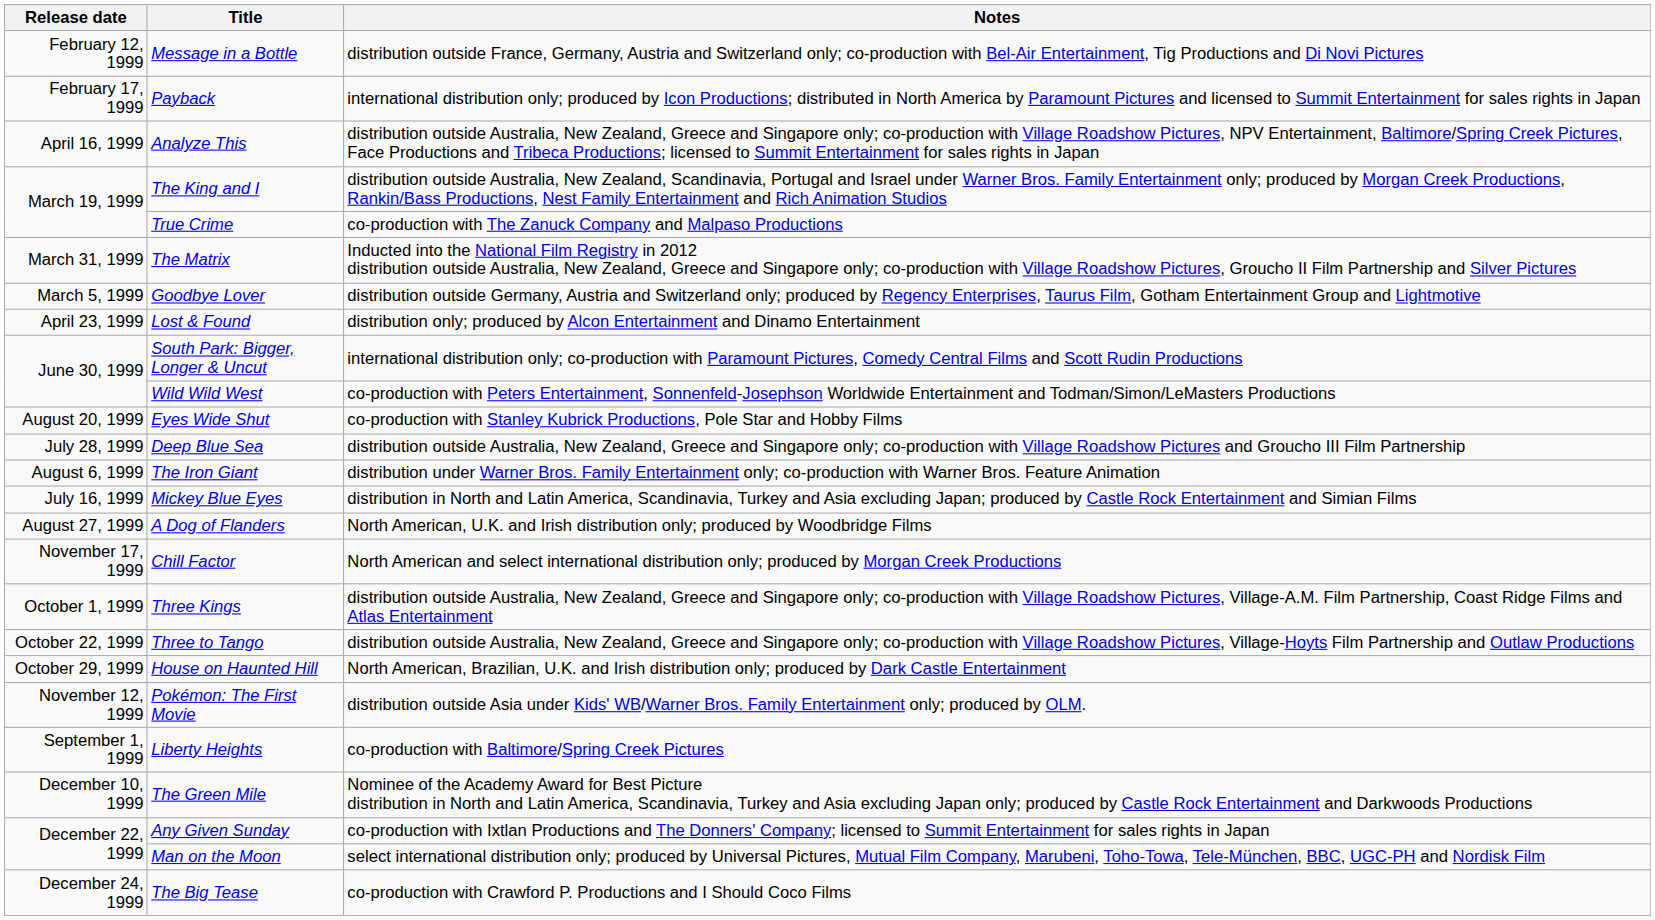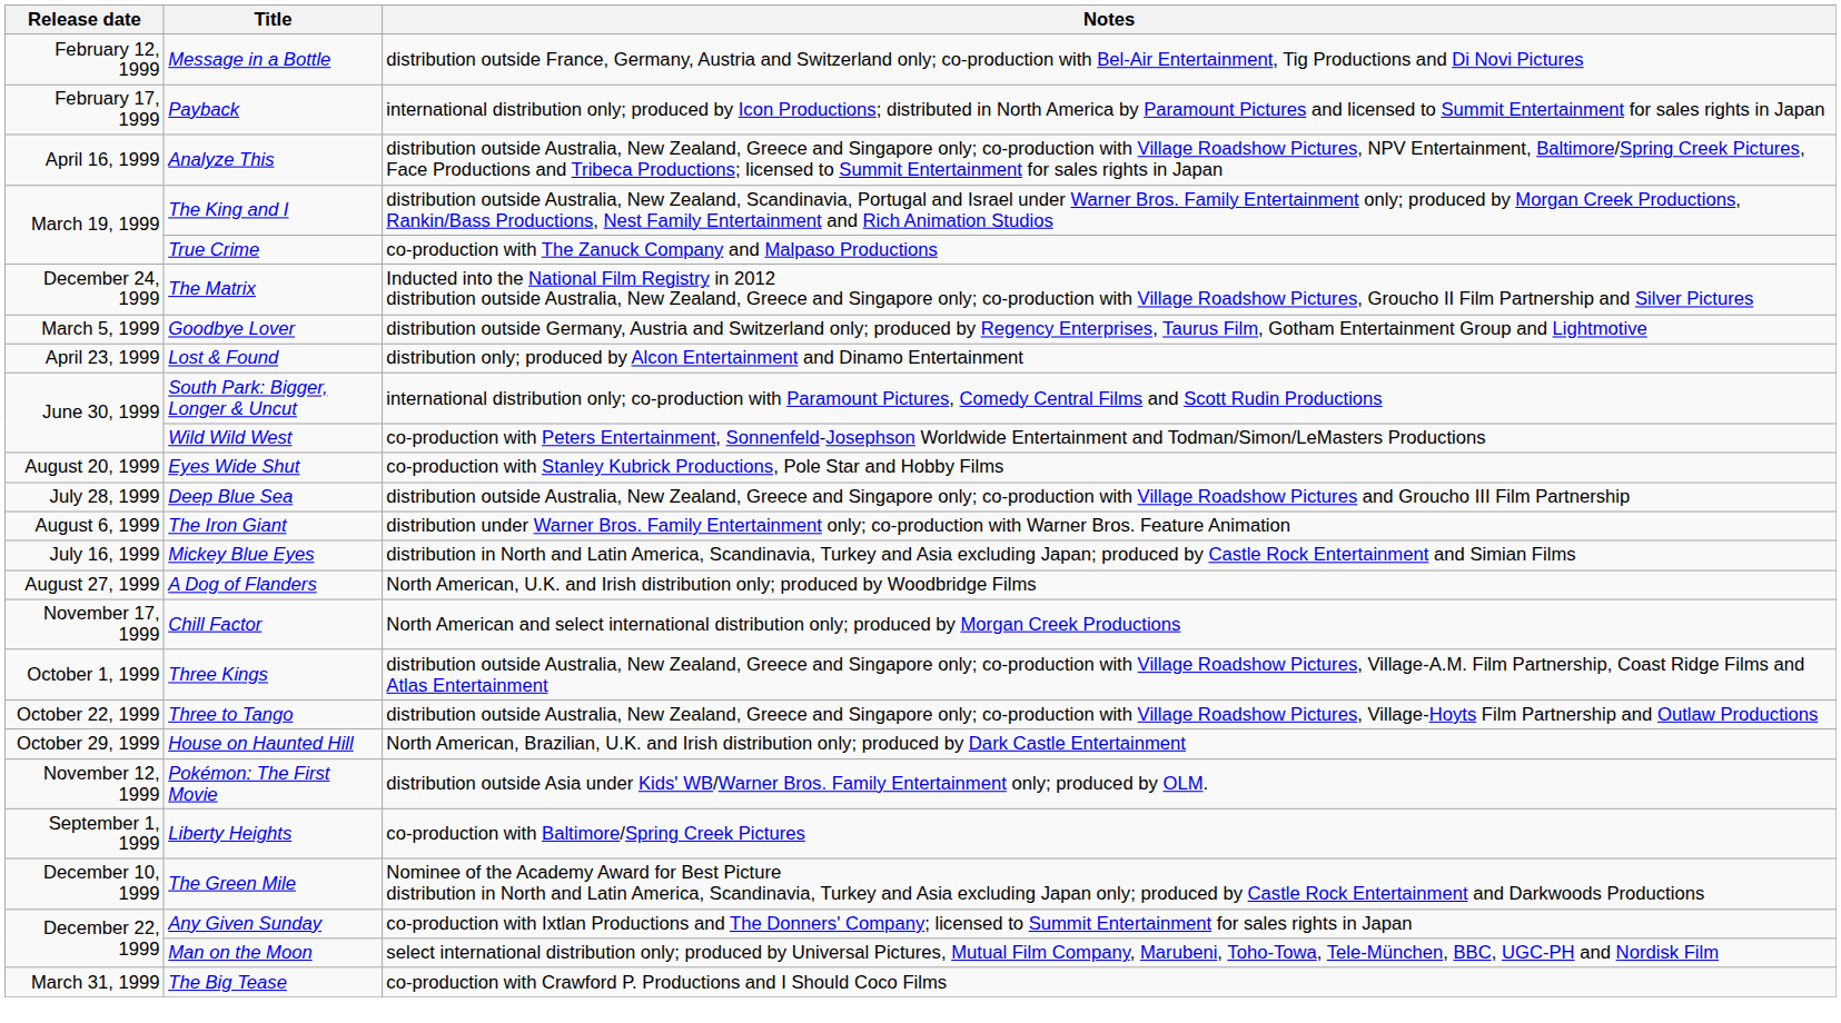 <table class="wikitable sortable" style="width:100%;">
 <tr>
 <th scope="col" style="width:130px;">Release date</th>
 <th>Title</th>
 <th>Notes</th>
 </tr>
 <tr>
 <td style="text-align:right;">February 12, 1999</td>
 <td><em><a href='#'>Message in a Bottle</a></em></td>
 <td>distribution outside France, Germany, Austria and Switzerland only; co-production with <a href='#'>Bel-Air Entertainment</a>, Tig Productions and <a href='#'>Di Novi Pictures</a></td>
 </tr>
 <tr>
 <td style="text-align:right;">February 17, 1999</td>
 <td><em><a href='#'>Payback</a></em></td>
 <td>international distribution only; produced by <a href='#'>Icon Productions</a>; distributed in North America by <a href='#'>Paramount Pictures</a> and licensed to <a href='#'>Summit Entertainment</a> for sales rights in Japan</td>
 </tr>
 <tr>
 <td style="text-align:right;">April 16, 1999</td>
 <td><em><a href='#'>Analyze This</a></em></td>
 <td>distribution outside Australia, New Zealand, Greece and Singapore only; co-production with <a href='#'>Village Roadshow Pictures</a>, NPV Entertainment, <a href='#'>Baltimore</a>/<a href='#'>Spring Creek Pictures</a>, Face Productions and <a href='#'>Tribeca Productions</a>; licensed to <a href='#'>Summit Entertainment</a> for sales rights in Japan</td>
 </tr>
 <tr>
 <td style="text-align:right;" rowspan="2">March 19, 1999</td>
 <td><em><a href='#'>The King and I</a></em></td>
 <td>distribution outside Australia, New Zealand, Scandinavia, Portugal and Israel under <a href='#'>Warner Bros. Family Entertainment</a> only; produced by <a href='#'>Morgan Creek Productions</a>, <a href='#'>Rankin/Bass Productions</a>, <a href='#'>Nest Family Entertainment</a> and <a href='#'>Rich Animation Studios</a></td>
 </tr>
 <tr>
 <td><em><a href='#'>True Crime</a></em></td>
 <td>co-production with <a href='#'>The Zanuck Company</a> and <a href='#'>Malpaso Productions</a></td>
 </tr>
 <tr>
-<td style="text-align:right;">March 31, 1999</td>
+<td style="text-align:right;">December 24, 1999</td>
 <td><em><a href='#'>The Matrix</a></em></td>
 <td>Inducted into the <a href='#'>National Film Registry</a> in 2012<br>distribution outside Australia, New Zealand, Greece and Singapore only; co-production with <a href='#'>Village Roadshow Pictures</a>, Groucho II Film Partnership and <a href='#'>Silver Pictures</a></td>
 </tr>
 <tr>
 <td style="text-align:right;">March 5, 1999</td>
 <td><em><a href='#'>Goodbye Lover</a></em></td>
 <td>distribution outside Germany, Austria and Switzerland only; produced by <a href='#'>Regency Enterprises</a>, <a href='#'>Taurus Film</a>, Gotham Entertainment Group and <a href='#'>Lightmotive</a></td>
 </tr>
 <tr>
 <td style="text-align:right;">April 23, 1999</td>
 <td><em><a href='#'>Lost & Found</a></em></td>
 <td>distribution only; produced by <a href='#'>Alcon Entertainment</a> and Dinamo Entertainment</td>
 </tr>
 <tr>
 <td style="text-align:right;"rowspan="2">June 30, 1999</td>
 <td><em><a href='#'>South Park: Bigger, Longer & Uncut</a></em></td>
 <td>international distribution only; co-production with <a href='#'>Paramount Pictures</a>, <a href='#'>Comedy Central Films</a> and <a href='#'>Scott Rudin Productions</a></td>
 </tr>
 <tr>
 <td><em><a href='#'>Wild Wild West</a></em></td>
 <td>co-production with <a href='#'>Peters Entertainment</a>, <a href='#'>Sonnenfeld</a>-<a href='#'>Josephson</a> Worldwide Entertainment and Todman/Simon/LeMasters Productions</td>
 </tr>
 <tr>
 <td style="text-align:right;">August 20, 1999</td>
 <td><em><a href='#'>Eyes Wide Shut</a></em></td>
 <td>co-production with <a href='#'>Stanley Kubrick Productions</a>, Pole Star and Hobby Films</td>
 </tr>
 <tr>
 <td style="text-align:right;">July 28, 1999</td>
 <td><em><a href='#'>Deep Blue Sea</a></em></td>
 <td>distribution outside Australia, New Zealand, Greece and Singapore only; co-production with <a href='#'>Village Roadshow Pictures</a> and Groucho III Film Partnership</td>
 </tr>
 <tr>
 <td style="text-align:right;">August 6, 1999</td>
 <td><em><a href='#'>The Iron Giant</a></em></td>
 <td>distribution under <a href='#'>Warner Bros. Family Entertainment</a> only; co-production with Warner Bros. Feature Animation</td>
 </tr>
 <tr>
 <td style="text-align:right;">July 16, 1999</td>
 <td><em><a href='#'>Mickey Blue Eyes</a></em></td>
 <td>distribution in North and Latin America, Scandinavia, Turkey and Asia excluding Japan; produced by <a href='#'>Castle Rock Entertainment</a> and Simian Films</td>
 </tr>
 <tr>
 <td style="text-align:right;">August 27, 1999</td>
 <td><em><a href='#'>A Dog of Flanders</a></em></td>
 <td>North American, U.K. and Irish distribution only; produced by Woodbridge Films</td>
 </tr>
 <tr>
 <td style="text-align:right;">November 17, 1999</td>
 <td><em><a href='#'>Chill Factor</a></em></td>
 <td>North American and select international distribution only; produced by <a href='#'>Morgan Creek Productions</a></td>
 </tr>
 <tr>
 <td style="text-align:right;">October 1, 1999</td>
 <td><em><a href='#'>Three Kings</a></em></td>
 <td>distribution outside Australia, New Zealand, Greece and Singapore only; co-production with <a href='#'>Village Roadshow Pictures</a>, Village-A.M. Film Partnership, Coast Ridge Films and <a href='#'>Atlas Entertainment</a></td>
 </tr>
 <tr>
 <td style="text-align:right;">October 22, 1999</td>
 <td><em><a href='#'>Three to Tango</a></em></td>
 <td>distribution outside Australia, New Zealand, Greece and Singapore only; co-production with <a href='#'>Village Roadshow Pictures</a>, Village-<a href='#'>Hoyts</a> Film Partnership and <a href='#'>Outlaw Productions</a></td>
 </tr>
 <tr>
 <td style="text-align:right;">October 29, 1999</td>
 <td><em><a href='#'>House on Haunted Hill</a></em></td>
 <td>North American, Brazilian, U.K. and Irish distribution only; produced by <a href='#'>Dark Castle Entertainment</a></td>
 </tr>
 <tr>
 <td style="text-align:right;">November 12, 1999</td>
 <td><em><a href='#'>Pokémon: The First Movie</a></em></td>
 <td>distribution outside Asia under <a href='#'>Kids' WB</a>/<a href='#'>Warner Bros. Family Entertainment</a> only; produced by <a href='#'>OLM</a>.</td>
 </tr>
 <tr>
 <td style="text-align:right;">September 1, 1999</td>
 <td><em><a href='#'>Liberty Heights</a></em></td>
 <td>co-production with <a href='#'>Baltimore</a>/<a href='#'>Spring Creek Pictures</a></td>
 </tr>
 <tr>
 <td style="text-align:right;">December 10, 1999</td>
 <td><em><a href='#'>The Green Mile</a></em></td>
 <td>Nominee of the Academy Award for Best Picture<br>distribution in North and Latin America, Scandinavia, Turkey and Asia excluding Japan only; produced by <a href='#'>Castle Rock Entertainment</a> and Darkwoods Productions</td>
 </tr>
 <tr>
 <td style="text-align:right;" rowspan="2">December 22, 1999</td>
 <td><em><a href='#'>Any Given Sunday</a></em></td>
 <td>co-production with Ixtlan Productions and <a href='#'>The Donners' Company</a>; licensed to <a href='#'>Summit Entertainment</a> for sales rights in Japan</td>
 </tr>
 <tr>
 <td><em><a href='#'>Man on the Moon</a></em></td>
 <td>select international distribution only; produced by Universal Pictures, <a href='#'>Mutual Film Company</a>, <a href='#'>Marubeni</a>, <a href='#'>Toho-Towa</a>, <a href='#'>Tele-München</a>, <a href='#'>BBC</a>, <a href='#'>UGC-PH</a> and <a href='#'>Nordisk Film</a></td>
 </tr>
 <tr>
-<td style="text-align:right;">December 24, 1999</td>
+<td style="text-align:right;">March 31, 1999</td>
 <td><em><a href='#'>The Big Tease</a></em></td>
 <td>co-production with Crawford P. Productions and I Should Coco Films</td>
 </tr>
 </table>
